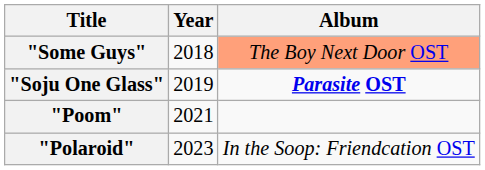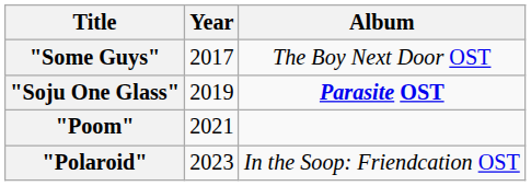 <table class="wikitable plainrowheaders" style="text-align:center">
 <tr>
 <th scope="col">Title</th>
 <th scope="col">Year</th>
 <th>Album</th>
 </tr>
 <tr>
 <th scope="row">"Some Guys" <br> </th>
-<td>2018</td>
-<td style="background: lightsalmon;"><em>The Boy Next Door</em> <a href='#'>OST</a></td>
+<td>2017</td>
+<td><em>The Boy Next Door</em> <a href='#'>OST</a></td>
 </tr>
 <tr>
 <th scope="row">"Soju One Glass"</th>
 <td>2019</td>
 <td><strong><em><a href='#'>Parasite</a></em> <a href='#'>OST</a></strong></td>
 </tr>
 <tr>
 <th scope="row">"Poom" <br> </th>
 <td>2021</td>
 <td></td>
 </tr>
 <tr>
 <th scope="row">"Polaroid" <br> </th>
 <td>2023</td>
 <td><em>In the Soop: Friendcation</em> <a href='#'>OST</a></td>
 </tr>
 </table>
